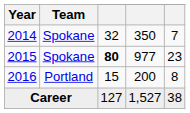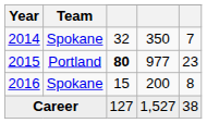 <table class="wikitable sortable" style="text-align:center">
 <tr>
 <th rowspan=2>Year</th>
 <th rowspan=2>Team</th>
 </tr>
 <tr>
 <th></th>
 <th></th>
 <th></th>
 </tr>
 <tr>
 <td><a href='#'>2014</a></td>
 <td><a href='#'>Spokane</a></td>
 <td>32</td>
 <td>350</td>
 <td>7</td>
 </tr>
 <tr>
 <td><a href='#'>2015</a></td>
-<td><a href='#'>Spokane</a></td>
+<td><a href='#'>Portland</a></td>
 <td><strong>80</strong></td>
 <td>977</td>
 <td>23</td>
 </tr>
 <tr>
 <td><a href='#'>2016</a></td>
-<td><a href='#'>Portland</a></td>
+<td><a href='#'>Spokane</a></td>
 <td>15</td>
 <td>200</td>
 <td>8</td>
 </tr>
 <tr class="sortbottom" style="background:#eee;">
 <td colspan=2><strong>Career</strong></td>
 <td>127</td>
 <td>1,527</td>
 <td>38</td>
 </tr>
 </table>
